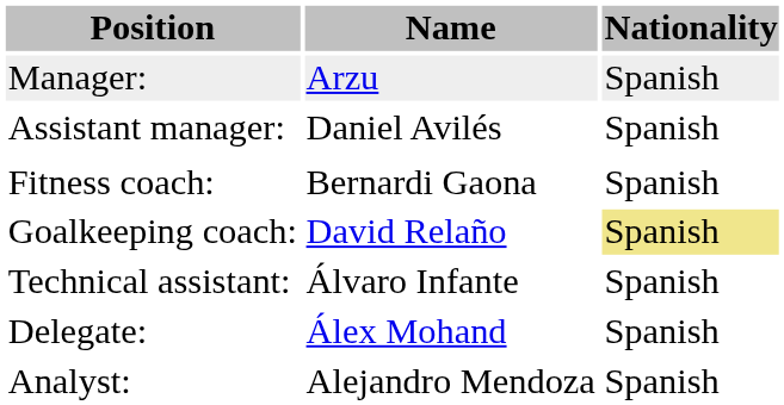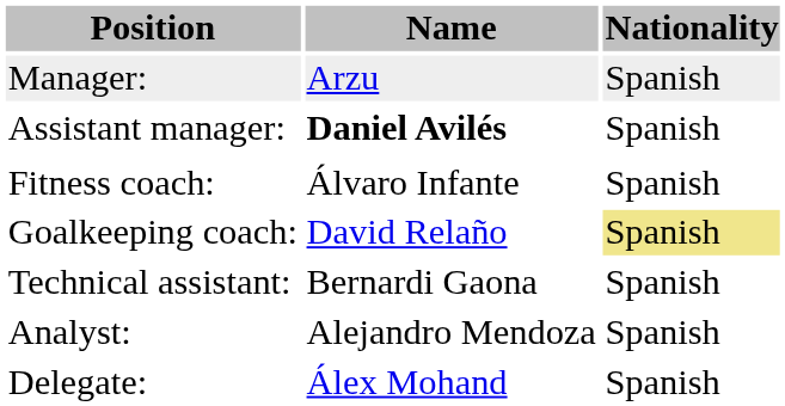 <table class="toccolours">
 <tr>
 <th bgcolor=silver>Position</th>
 <th bgcolor=silver>Name</th>
 <th bgcolor=silver>Nationality</th>
 </tr>
 <tr bgcolor=#eeeeee>
 <td>Manager:</td>
 <td><a href='#'>Arzu</a></td>
 <td> Spanish</td>
 </tr>
 <tr>
 <td>Assistant manager:</td>
-<td>Daniel Avilés</td>
+<td><strong>Daniel Avilés</strong></td>
 <td> Spanish</td>
 </tr>
 <tr bgcolor=#eeeeee>
 </tr>
 <tr>
 <td>Fitness coach:</td>
-<td>Bernardi Gaona</td>
+<td>Álvaro Infante</td>
 <td> Spanish</td>
 </tr>
 <tr>
 <td>Goalkeeping coach:</td>
 <td><a href='#'>David Relaño</a></td>
 <td style="background: khaki;"> Spanish</td>
 </tr>
 <tr>
 <td>Technical assistant:</td>
-<td>Álvaro Infante</td>
+<td>Bernardi Gaona</td>
+<td> Spanish</td>
+</tr>
+<tr>
+<td>Analyst:</td>
+<td>Alejandro Mendoza</td>
 <td> Spanish</td>
 </tr>
 <tr>
 <td>Delegate:</td>
 <td><a href='#'>Álex Mohand</a></td>
 <td> Spanish</td>
 </tr>
-<tr>
-<td>Analyst:</td>
-<td>Alejandro Mendoza</td>
-<td> Spanish</td>
-</tr>
 </table>
